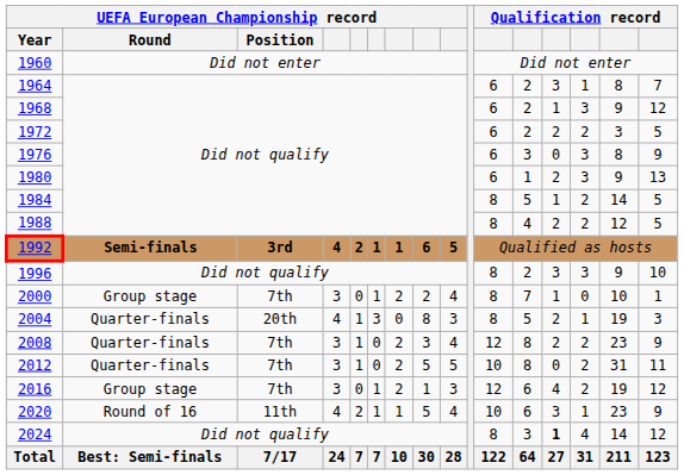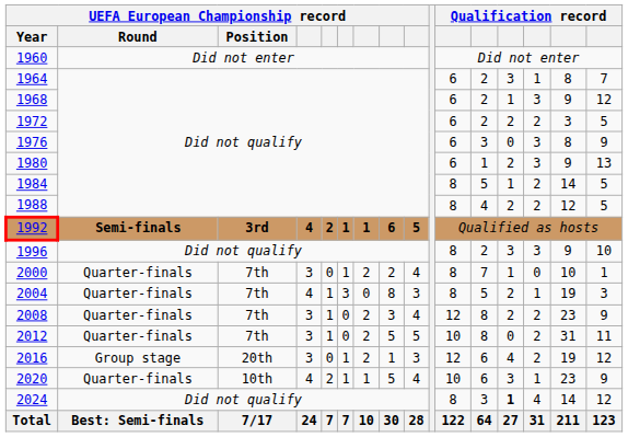 <table class="wikitable" style="text-align: center;">
 <tr>
 <th colspan=9><a href='#'>UEFA European Championship</a> record</th>
 <th style="width:1%;" rowspan="20"></th>
 <th colspan=6><a href='#'>Qualification</a> record</th>
 </tr>
 <tr>
 <th>Year</th>
 <th>Round</th>
 <th>Position</th>
 <th></th>
 <th></th>
 <th></th>
 <th></th>
 <th></th>
 <th></th>
 <th></th>
 <th></th>
 <th></th>
 <th></th>
 <th></th>
 <th></th>
 </tr>
 <tr>
 <td> <a href='#'>1960</a></td>
 <td colspan="8"><em>Did not enter</em></td>
 <td colspan="6"><em>Did not enter</em></td>
 </tr>
 <tr>
 <td> <a href='#'>1964</a></td>
 <td colspan=8 rowspan=7><em>Did not qualify</em></td>
 <td>6</td>
 <td>2</td>
 <td>3</td>
 <td>1</td>
 <td>8</td>
 <td>7</td>
 </tr>
 <tr>
 <td> <a href='#'>1968</a></td>
 <td>6</td>
 <td>2</td>
 <td>1</td>
 <td>3</td>
 <td>9</td>
 <td>12</td>
 </tr>
 <tr>
 <td> <a href='#'>1972</a></td>
 <td>6</td>
 <td>2</td>
 <td>2</td>
 <td>2</td>
 <td>3</td>
 <td>5</td>
 </tr>
 <tr>
 <td> <a href='#'>1976</a></td>
 <td>6</td>
 <td>3</td>
 <td>0</td>
 <td>3</td>
 <td>8</td>
 <td>9</td>
 </tr>
 <tr>
 <td> <a href='#'>1980</a></td>
 <td>6</td>
 <td>1</td>
 <td>2</td>
 <td>3</td>
 <td>9</td>
 <td>13</td>
 </tr>
 <tr>
 <td> <a href='#'>1984</a></td>
 <td>8</td>
 <td>5</td>
 <td>1</td>
 <td>2</td>
 <td>14</td>
 <td>5</td>
 </tr>
 <tr>
 <td> <a href='#'>1988</a></td>
 <td>8</td>
 <td>4</td>
 <td>2</td>
 <td>2</td>
 <td>12</td>
 <td>5</td>
 </tr>
 <tr style="background:#c96;">
 <td style="border: 3px solid red"> <a href='#'>1992</a></td>
 <td><strong>Semi-finals</strong></td>
 <td><strong>3rd</strong></td>
 <td><strong>4</strong></td>
 <td><strong>2</strong></td>
 <td><strong>1</strong></td>
 <td><strong>1</strong></td>
 <td><strong>6</strong></td>
 <td><strong>5</strong></td>
 <td colspan=6><em>Qualified as hosts</em></td>
 </tr>
 <tr>
 <td> <a href='#'>1996</a></td>
 <td colspan=8><em>Did not qualify</em></td>
 <td>8</td>
 <td>2</td>
 <td>3</td>
 <td>3</td>
 <td>9</td>
 <td>10</td>
 </tr>
 <tr>
 <td>  <a href='#'>2000</a></td>
-<td>Group stage</td>
+<td>Quarter-finals</td>
 <td>7th</td>
 <td>3</td>
 <td>0</td>
 <td>1</td>
 <td>2</td>
 <td>2</td>
 <td>4</td>
 <td>8</td>
 <td>7</td>
 <td>1</td>
 <td>0</td>
 <td>10</td>
 <td>1</td>
 </tr>
 <tr>
 <td> <a href='#'>2004</a></td>
 <td>Quarter-finals</td>
-<td>20th</td>
+<td>7th</td>
 <td>4</td>
 <td>1</td>
 <td>3</td>
 <td>0</td>
 <td>8</td>
 <td>3</td>
 <td>8</td>
 <td>5</td>
 <td>2</td>
 <td>1</td>
 <td>19</td>
 <td>3</td>
 </tr>
 <tr>
 <td>  <a href='#'>2008</a></td>
 <td>Quarter-finals</td>
 <td>7th</td>
 <td>3</td>
 <td>1</td>
 <td>0</td>
 <td>2</td>
 <td>3</td>
 <td>4</td>
 <td>12</td>
 <td>8</td>
 <td>2</td>
 <td>2</td>
 <td>23</td>
 <td>9</td>
 </tr>
 <tr>
 <td>  <a href='#'>2012</a></td>
 <td>Quarter-finals</td>
 <td>7th</td>
 <td>3</td>
 <td>1</td>
 <td>0</td>
 <td>2</td>
 <td>5</td>
 <td>5</td>
 <td>10</td>
 <td>8</td>
 <td>0</td>
 <td>2</td>
 <td>31</td>
 <td>11</td>
 </tr>
 <tr>
 <td> <a href='#'>2016</a></td>
 <td>Group stage</td>
-<td>7th</td>
+<td>20th</td>
 <td>3</td>
 <td>0</td>
 <td>1</td>
 <td>2</td>
 <td>1</td>
 <td>3</td>
 <td>12</td>
 <td>6</td>
 <td>4</td>
 <td>2</td>
 <td>19</td>
 <td>12</td>
 </tr>
 <tr>
 <td> <a href='#'>2020</a></td>
-<td>Round of 16</td>
-<td>11th</td>
+<td>Quarter-finals</td>
+<td>10th</td>
 <td>4</td>
 <td>2</td>
 <td>1</td>
 <td>1</td>
 <td>5</td>
 <td>4</td>
 <td>10</td>
 <td>6</td>
 <td>3</td>
 <td>1</td>
 <td>23</td>
 <td>9</td>
 </tr>
 <tr>
 <td> <a href='#'>2024</a></td>
 <td colspan=8><em>Did not qualify</em></td>
 <td>8</td>
 <td>3</td>
 <td><strong>1</strong></td>
 <td>4</td>
 <td>14</td>
 <td>12</td>
 </tr>
 <tr>
 <th>Total</th>
 <th>Best: Semi-finals</th>
 <th>7/17</th>
 <th>24</th>
 <th>7</th>
 <th>7</th>
 <th>10</th>
 <th>30</th>
 <th>28</th>
 <th>122</th>
 <th>64</th>
 <th>27</th>
 <th>31</th>
 <th>211</th>
 <th>123</th>
 </tr>
 </table>
